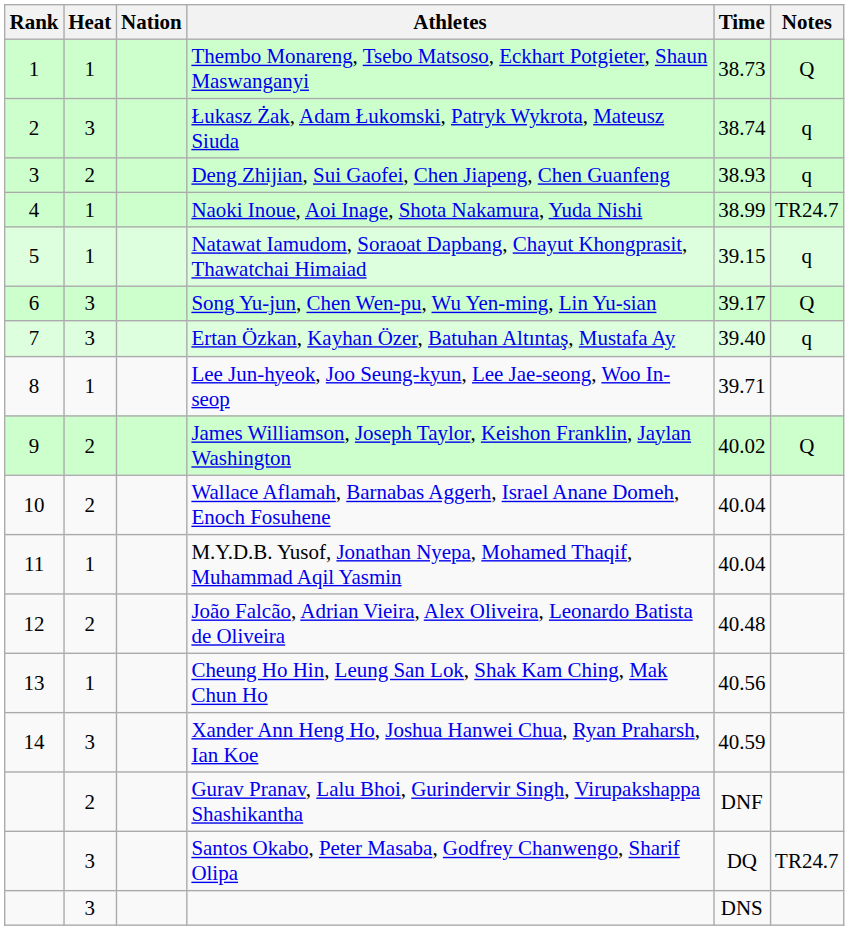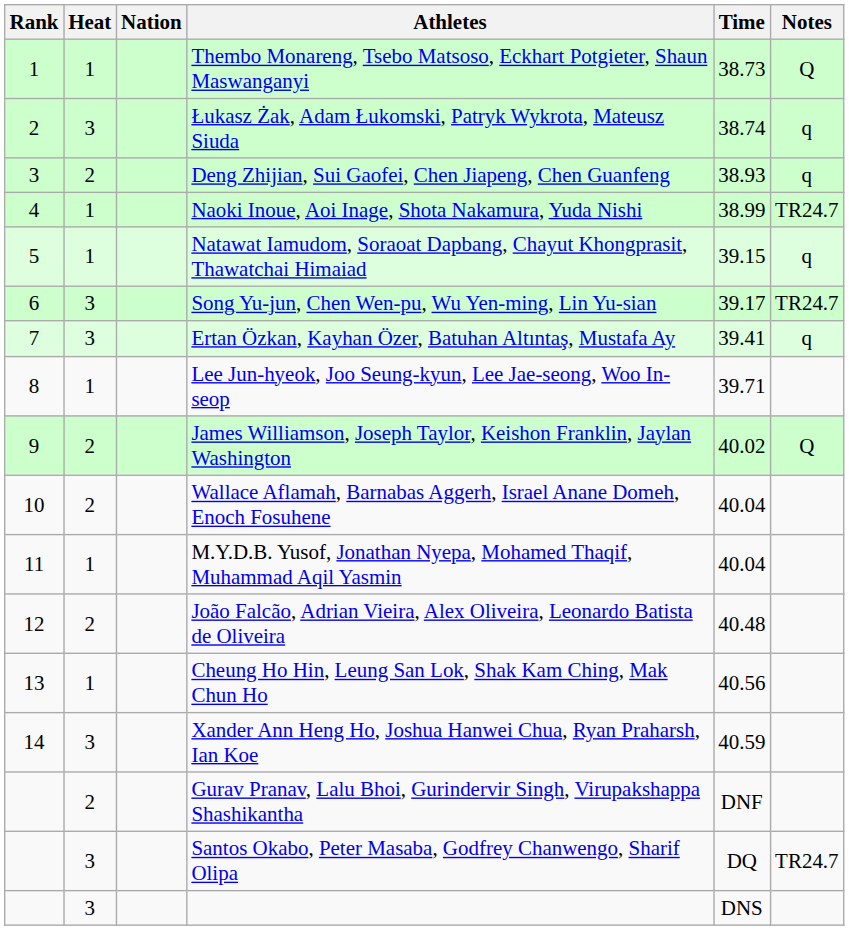 <table class="wikitable sortable" style="text-align:center;font-size:95%">
 <tr>
 <th>Rank</th>
 <th>Heat</th>
 <th>Nation</th>
 <th>Athletes</th>
 <th>Time</th>
 <th>Notes</th>
 </tr>
 <tr bgcolor=ccffcc>
 <td>1</td>
 <td>1</td>
 <td align=left></td>
 <td align=left><a href='#'>Thembo Monareng</a>, <a href='#'>Tsebo Matsoso</a>, <a href='#'>Eckhart Potgieter</a>, <a href='#'>Shaun Maswanganyi</a></td>
 <td>38.73</td>
 <td>Q</td>
 </tr>
 <tr bgcolor=ccffcc>
 <td>2</td>
 <td>3</td>
 <td align=left></td>
 <td align=left><a href='#'>Łukasz Żak</a>, <a href='#'>Adam Łukomski</a>, <a href='#'>Patryk Wykrota</a>, <a href='#'>Mateusz Siuda</a></td>
 <td>38.74</td>
 <td>q</td>
 </tr>
 <tr bgcolor=ccffcc>
 <td>3</td>
 <td>2</td>
 <td align=left></td>
 <td align=left><a href='#'>Deng Zhijian</a>, <a href='#'>Sui Gaofei</a>, <a href='#'>Chen Jiapeng</a>, <a href='#'>Chen Guanfeng</a></td>
 <td>38.93</td>
 <td>q</td>
 </tr>
 <tr bgcolor=ccffcc>
 <td>4</td>
 <td>1</td>
 <td align=left></td>
 <td align=left><a href='#'>Naoki Inoue</a>, <a href='#'>Aoi Inage</a>, <a href='#'>Shota Nakamura</a>, <a href='#'>Yuda Nishi</a></td>
 <td>38.99</td>
 <td>TR24.7</td>
 </tr>
 <tr bgcolor=ddffdd>
 <td>5</td>
 <td>1</td>
 <td align=left></td>
 <td align=left><a href='#'>Natawat Iamudom</a>, <a href='#'>Soraoat Dapbang</a>, <a href='#'>Chayut Khongprasit</a>, <a href='#'>Thawatchai Himaiad</a></td>
 <td>39.15</td>
 <td>q</td>
 </tr>
 <tr bgcolor=ccffcc>
 <td>6</td>
 <td>3</td>
 <td align=left></td>
 <td align=left><a href='#'>Song Yu-jun</a>, <a href='#'>Chen Wen-pu</a>, <a href='#'>Wu Yen-ming</a>, <a href='#'>Lin Yu-sian</a></td>
 <td>39.17</td>
-<td>Q</td>
+<td>TR24.7</td>
 </tr>
 <tr bgcolor=ddffdd>
 <td>7</td>
 <td>3</td>
 <td align=left></td>
 <td align=left><a href='#'>Ertan Özkan</a>, <a href='#'>Kayhan Özer</a>, <a href='#'>Batuhan Altıntaş</a>, <a href='#'>Mustafa Ay</a></td>
-<td>39.40</td>
+<td>39.41</td>
 <td>q</td>
 </tr>
 <tr>
 <td>8</td>
 <td>1</td>
 <td align=left></td>
 <td align=left><a href='#'>Lee Jun-hyeok</a>, <a href='#'>Joo Seung-kyun</a>, <a href='#'>Lee Jae-seong</a>, <a href='#'>Woo In-seop</a></td>
 <td>39.71</td>
 <td></td>
 </tr>
 <tr bgcolor=ccffcc>
 <td>9</td>
 <td>2</td>
 <td align=left></td>
 <td align=left><a href='#'>James Williamson</a>, <a href='#'>Joseph Taylor</a>, <a href='#'>Keishon Franklin</a>, <a href='#'>Jaylan Washington</a></td>
 <td>40.02</td>
 <td>Q</td>
 </tr>
 <tr>
 <td>10</td>
 <td>2</td>
 <td align=left></td>
 <td align=left><a href='#'>Wallace Aflamah</a>, <a href='#'>Barnabas Aggerh</a>, <a href='#'>Israel Anane Domeh</a>, <a href='#'>Enoch Fosuhene</a></td>
 <td>40.04</td>
 <td></td>
 </tr>
 <tr>
 <td>11</td>
 <td>1</td>
 <td align=left></td>
 <td align=left>M.Y.D.B. Yusof, <a href='#'>Jonathan Nyepa</a>, <a href='#'>Mohamed Thaqif</a>, <a href='#'>Muhammad Aqil Yasmin</a></td>
 <td>40.04</td>
 <td></td>
 </tr>
 <tr>
 <td>12</td>
 <td>2</td>
 <td align=left></td>
 <td align=left><a href='#'>João Falcão</a>, <a href='#'>Adrian Vieira</a>, <a href='#'>Alex Oliveira</a>, <a href='#'>Leonardo Batista de Oliveira</a></td>
 <td>40.48</td>
 <td></td>
 </tr>
 <tr>
 <td>13</td>
 <td>1</td>
 <td align=left></td>
 <td align=left><a href='#'>Cheung Ho Hin</a>, <a href='#'>Leung San Lok</a>, <a href='#'>Shak Kam Ching</a>, <a href='#'>Mak Chun Ho</a></td>
 <td>40.56</td>
 <td></td>
 </tr>
 <tr>
 <td>14</td>
 <td>3</td>
 <td align=left></td>
 <td align=left><a href='#'>Xander Ann Heng Ho</a>, <a href='#'>Joshua Hanwei Chua</a>, <a href='#'>Ryan Praharsh</a>, <a href='#'>Ian Koe</a></td>
 <td>40.59</td>
 <td></td>
 </tr>
 <tr>
 <td></td>
 <td>2</td>
 <td align=left></td>
 <td align=left><a href='#'>Gurav Pranav</a>, <a href='#'>Lalu Bhoi</a>, <a href='#'>Gurindervir Singh</a>, <a href='#'>Virupakshappa Shashikantha</a></td>
 <td>DNF</td>
 <td></td>
 </tr>
 <tr>
 <td></td>
 <td>3</td>
 <td align=left></td>
 <td align=left><a href='#'>Santos Okabo</a>, <a href='#'>Peter Masaba</a>, <a href='#'>Godfrey Chanwengo</a>, <a href='#'>Sharif Olipa</a></td>
 <td>DQ</td>
 <td>TR24.7</td>
 </tr>
 <tr>
 <td></td>
 <td>3</td>
 <td align=left></td>
 <td></td>
 <td>DNS</td>
 <td></td>
 </tr>
 </table>
